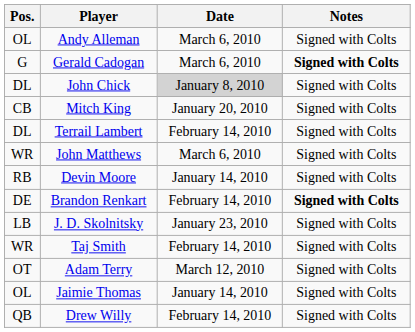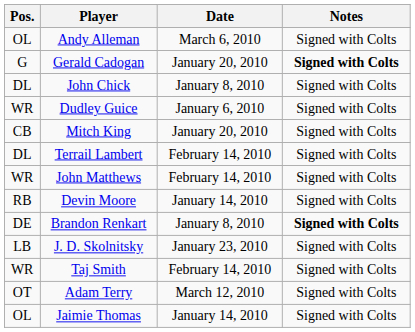 <table class="wikitable sortable"  style="font-size:95%; text-align:center; width:50%;">
 <tr>
 <th>Pos.</th>
 <th>Player</th>
 <th>Date</th>
 <th>Notes</th>
 </tr>
 <tr>
 <td>OL</td>
 <td><a href='#'>Andy Alleman</a></td>
 <td>March 6, 2010</td>
 <td>Signed with Colts</td>
 </tr>
 <tr>
 <td>G</td>
 <td><a href='#'>Gerald Cadogan</a></td>
-<td>March 6, 2010</td>
+<td>January 20, 2010</td>
 <td><strong>Signed with Colts</strong></td>
 </tr>
 <tr>
 <td>DL</td>
 <td><a href='#'>John Chick</a></td>
-<td style="background: lightgrey;">January 8, 2010</td>
+<td>January 8, 2010</td>
+<td>Signed with Colts</td>
+</tr>
+<tr>
+<td>WR</td>
+<td><a href='#'>Dudley Guice</a></td>
+<td>January 6, 2010</td>
 <td>Signed with Colts</td>
 </tr>
 <tr>
 <td>CB</td>
 <td><a href='#'>Mitch King</a></td>
 <td>January 20, 2010</td>
 <td>Signed with Colts</td>
 </tr>
 <tr>
 <td>DL</td>
 <td><a href='#'>Terrail Lambert</a></td>
 <td>February 14, 2010</td>
 <td>Signed with Colts</td>
 </tr>
 <tr>
 <td>WR</td>
 <td><a href='#'>John Matthews</a></td>
-<td>March 6, 2010</td>
+<td>February 14, 2010</td>
 <td>Signed with Colts</td>
 </tr>
 <tr>
 <td>RB</td>
 <td><a href='#'>Devin Moore</a></td>
 <td>January 14, 2010</td>
 <td>Signed with Colts</td>
 </tr>
 <tr>
 <td>DE</td>
 <td><a href='#'>Brandon Renkart</a></td>
-<td>February 14, 2010</td>
+<td>January 8, 2010</td>
 <td><strong>Signed with Colts</strong></td>
 </tr>
 <tr>
 <td>LB</td>
 <td><a href='#'>J. D. Skolnitsky</a></td>
 <td>January 23, 2010</td>
 <td>Signed with Colts</td>
 </tr>
 <tr>
 <td>WR</td>
 <td><a href='#'>Taj Smith</a></td>
 <td>February 14, 2010</td>
 <td>Signed with Colts</td>
 </tr>
 <tr>
 <td>OT</td>
 <td><a href='#'>Adam Terry</a></td>
 <td>March 12, 2010</td>
 <td>Signed with Colts</td>
 </tr>
 <tr>
 <td>OL</td>
 <td><a href='#'>Jaimie Thomas</a></td>
 <td>January 14, 2010</td>
 <td>Signed with Colts</td>
 </tr>
-<tr>
-<td>QB</td>
-<td><a href='#'>Drew Willy</a></td>
-<td>February 14, 2010</td>
-<td>Signed with Colts</td>
-</tr>
 </table>
